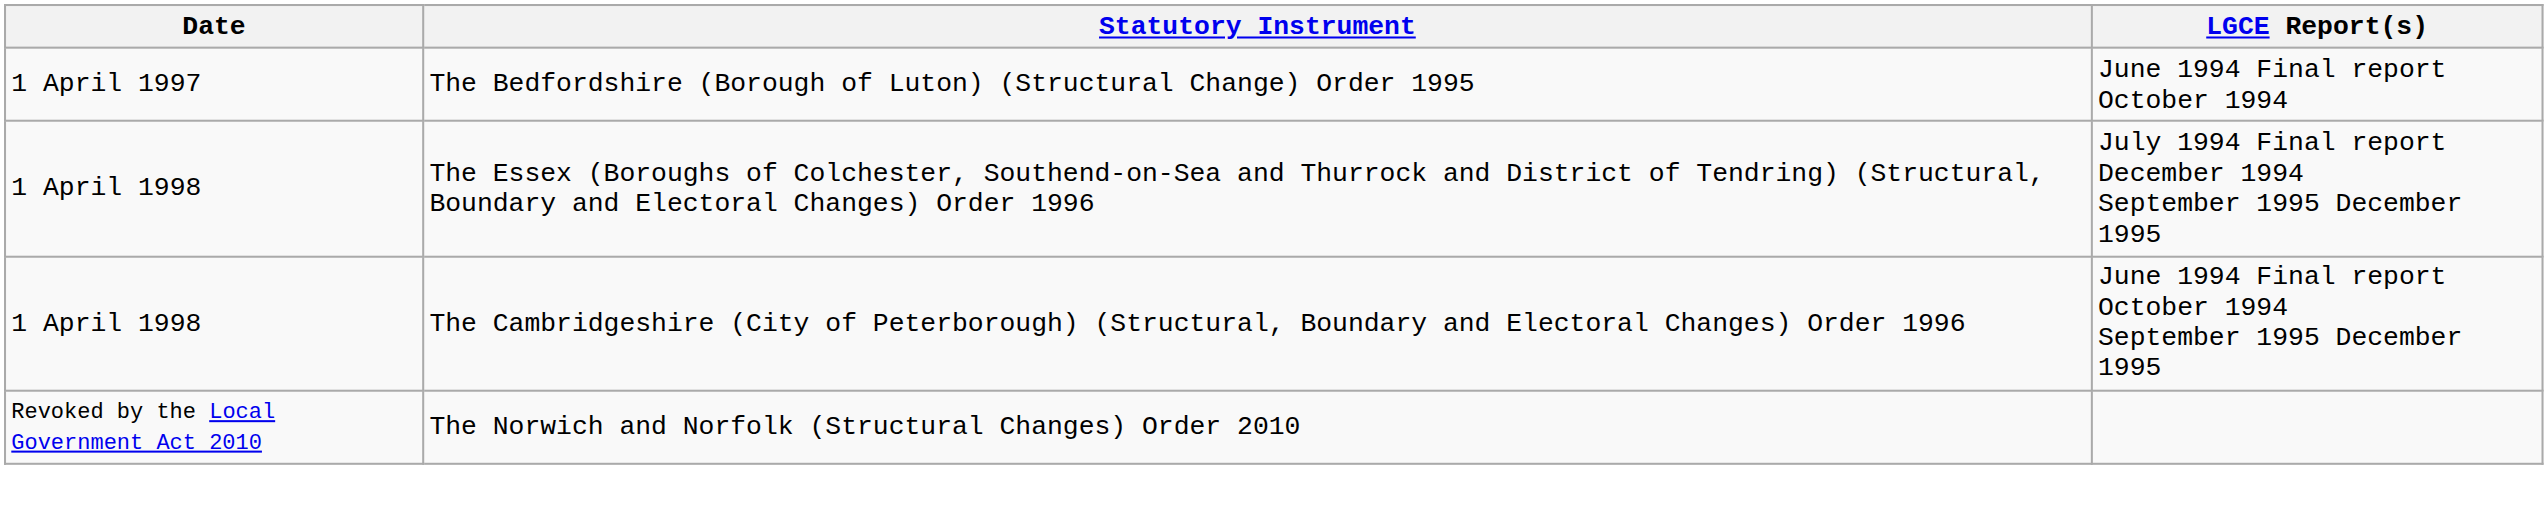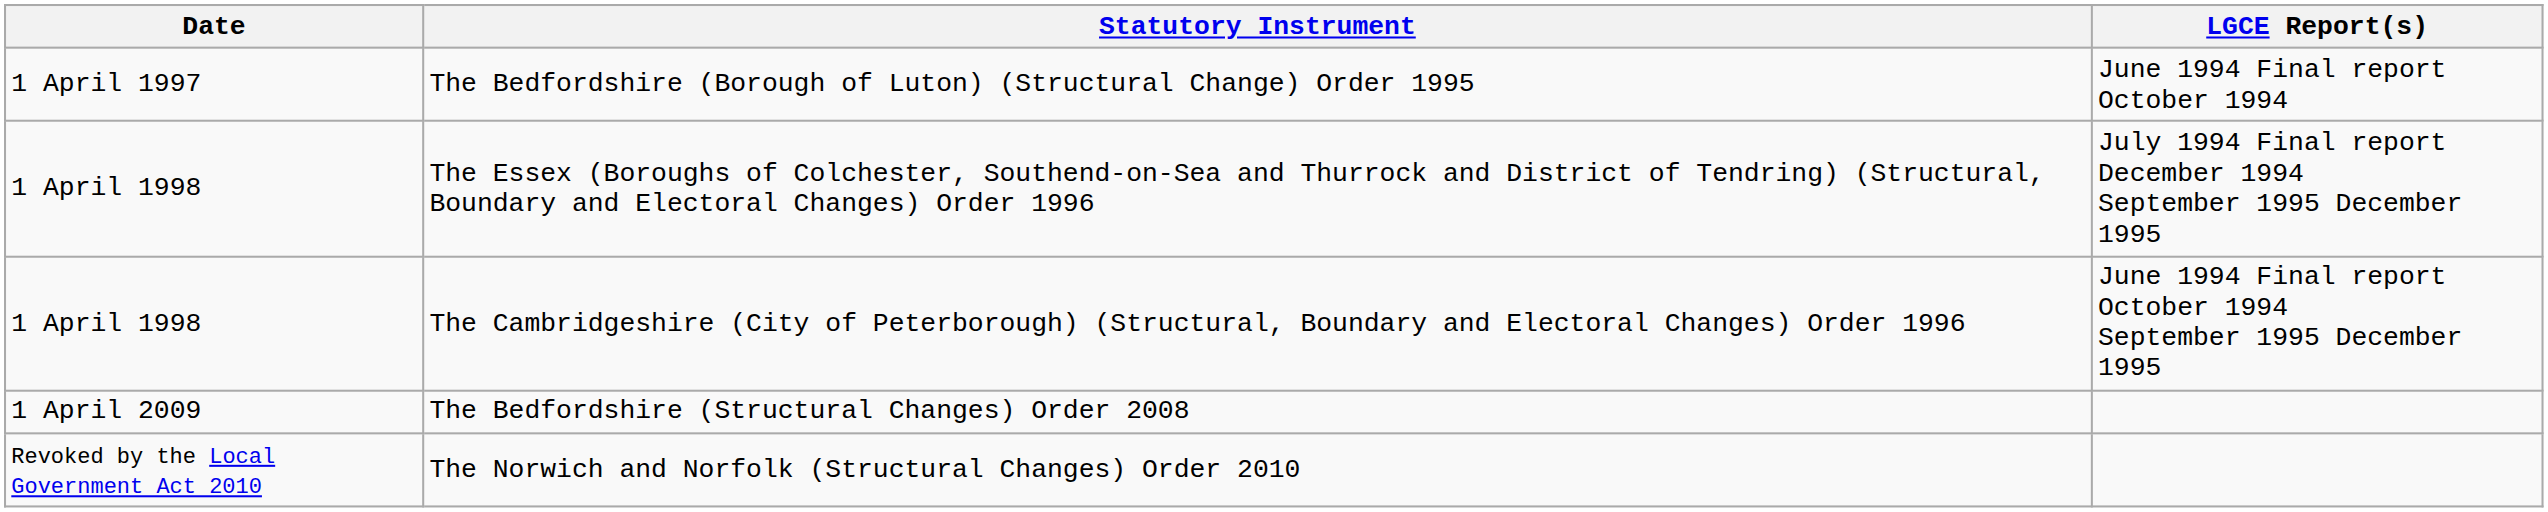 <table class="wikitable sortable">
 <tr>
 <th>Date</th>
 <th><a href='#'>Statutory Instrument</a></th>
 <th><a href='#'>LGCE</a> Report(s)</th>
 </tr>
 <tr>
 <td>1 April 1997</td>
 <td>The Bedfordshire (Borough of Luton) (Structural Change) Order 1995</td>
 <td> June 1994 Final report October 1994</td>
 </tr>
 <tr>
 <td>1 April 1998</td>
 <td>The Essex (Boroughs of Colchester, Southend-on-Sea and Thurrock and District of Tendring) (Structural, Boundary and Electoral Changes) Order 1996</td>
 <td> July 1994 Final report December 1994<br> September 1995  December 1995</td>
 </tr>
 <tr>
 <td>1 April 1998</td>
 <td>The Cambridgeshire (City of Peterborough) (Structural, Boundary and Electoral Changes) Order 1996</td>
 <td> June 1994 Final report October 1994<br> September 1995  December 1995</td>
 </tr>
 <tr>
+<td>1 April 2009</td>
+<td>The Bedfordshire (Structural Changes) Order 2008</td>
+<td></td>
+</tr>
+<tr>
 <td><small>Revoked by the <a href='#'>Local Government Act 2010</a></small></td>
 <td>The Norwich and Norfolk (Structural Changes) Order 2010</td>
 <td></td>
 </tr>
 </table>
